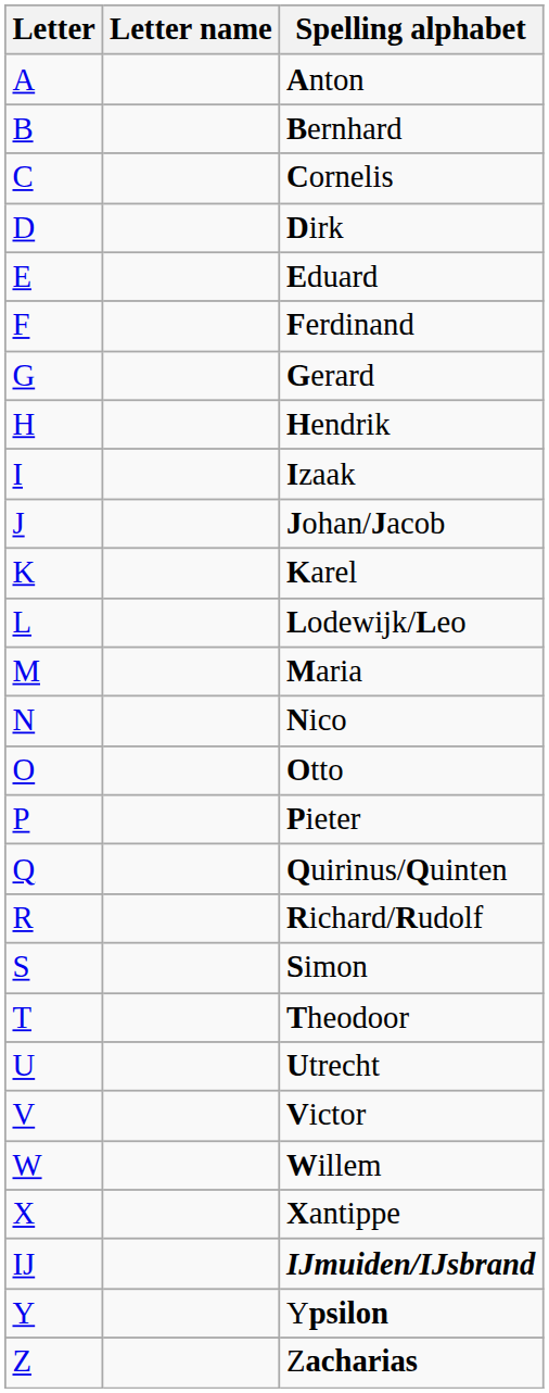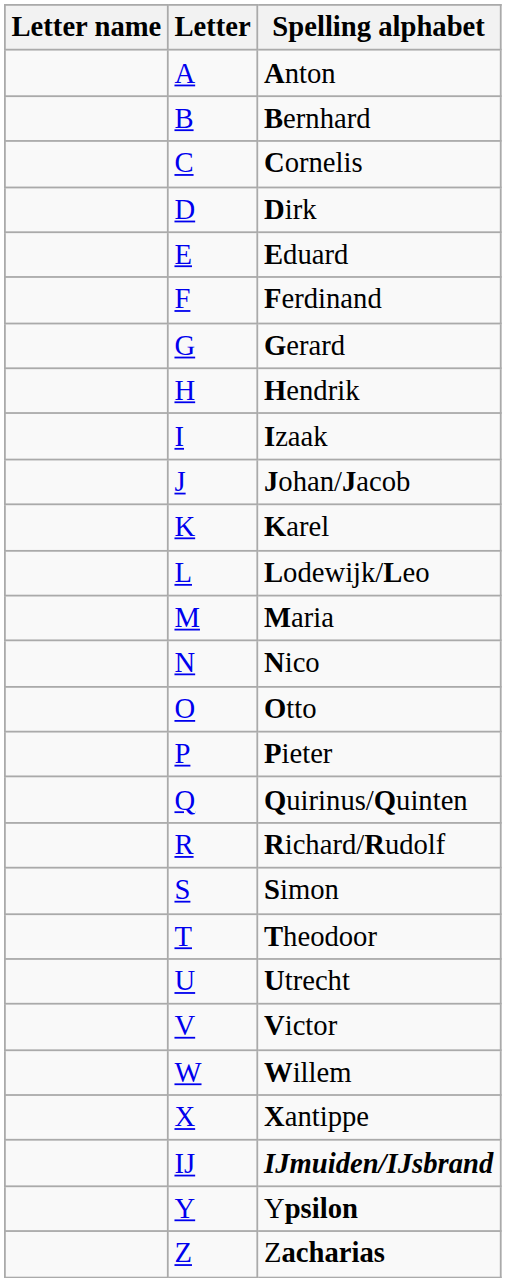 <table class="wikitable">
 <tr>
+<th>Letter name</th>
 <th>Letter</th>
-<th>Letter name</th>
 <th>Spelling alphabet</th>
 </tr>
 <tr>
+<td></td>
 <td><a href='#'>A</a></td>
-<td></td>
 <td><strong>A</strong>nton</td>
 </tr>
 <tr>
+<td></td>
 <td><a href='#'>B</a></td>
-<td></td>
 <td><strong>B</strong>ernhard</td>
 </tr>
 <tr>
+<td></td>
 <td><a href='#'>C</a></td>
-<td></td>
 <td><strong>C</strong>ornelis</td>
 </tr>
 <tr>
+<td></td>
 <td><a href='#'>D</a></td>
-<td></td>
 <td><strong>D</strong>irk</td>
 </tr>
 <tr>
+<td></td>
 <td><a href='#'>E</a></td>
-<td></td>
 <td><strong>E</strong>duard</td>
 </tr>
 <tr>
+<td></td>
 <td><a href='#'>F</a></td>
-<td></td>
 <td><strong>F</strong>erdinand</td>
 </tr>
 <tr>
+<td></td>
 <td><a href='#'>G</a></td>
-<td></td>
 <td><strong>G</strong>erard</td>
 </tr>
 <tr>
+<td></td>
 <td><a href='#'>H</a></td>
-<td></td>
 <td><strong>H</strong>endrik</td>
 </tr>
 <tr>
+<td></td>
 <td><a href='#'>I</a></td>
-<td></td>
 <td><strong>I</strong>zaak</td>
 </tr>
 <tr>
+<td></td>
 <td><a href='#'>J</a></td>
-<td></td>
 <td><strong>J</strong>ohan/<strong>J</strong>acob</td>
 </tr>
 <tr>
+<td></td>
 <td><a href='#'>K</a></td>
-<td></td>
 <td><strong>K</strong>arel</td>
 </tr>
 <tr>
+<td></td>
 <td><a href='#'>L</a></td>
-<td></td>
 <td><strong>L</strong>odewijk/<strong>L</strong>eo</td>
 </tr>
 <tr>
+<td></td>
 <td><a href='#'>M</a></td>
-<td></td>
 <td><strong>M</strong>aria</td>
 </tr>
 <tr>
+<td></td>
 <td><a href='#'>N</a></td>
-<td></td>
 <td><strong>N</strong>ico</td>
 </tr>
 <tr>
+<td></td>
 <td><a href='#'>O</a></td>
-<td></td>
 <td><strong>O</strong>tto</td>
 </tr>
 <tr>
+<td></td>
 <td><a href='#'>P</a></td>
-<td></td>
 <td><strong>P</strong>ieter</td>
 </tr>
 <tr>
+<td></td>
 <td><a href='#'>Q</a></td>
-<td></td>
 <td><strong>Q</strong>uirinus/<strong>Q</strong>uinten</td>
 </tr>
 <tr>
+<td></td>
 <td><a href='#'>R</a></td>
-<td></td>
 <td><strong>R</strong>ichard/<strong>R</strong>udolf</td>
 </tr>
 <tr>
+<td></td>
 <td><a href='#'>S</a></td>
-<td></td>
 <td><strong>S</strong>imon</td>
 </tr>
 <tr>
+<td></td>
 <td><a href='#'>T</a></td>
-<td></td>
 <td><strong>T</strong>heodoor</td>
 </tr>
 <tr>
+<td></td>
 <td><a href='#'>U</a></td>
-<td></td>
 <td><strong>U</strong>trecht</td>
 </tr>
 <tr>
+<td></td>
 <td><a href='#'>V</a></td>
-<td></td>
 <td><strong>V</strong>ictor</td>
 </tr>
 <tr>
+<td></td>
 <td><a href='#'>W</a></td>
-<td></td>
 <td><strong>W</strong>illem</td>
 </tr>
 <tr>
+<td></td>
 <td><a href='#'>X</a></td>
-<td></td>
 <td><strong>X</strong>antippe</td>
 </tr>
 <tr>
+<td></td>
 <td><a href='#'>IJ</a></td>
-<td></td>
 <td><strong><em>IJ<strong>muiden/</strong>IJ<strong>sbrand<em></td>
 </tr>
 <tr>
+<td></td>
 <td><a href='#'>Y</a></td>
-<td></td>
 <td></strong>Y<strong>psilon</td>
 </tr>
 <tr>
+<td></td>
 <td><a href='#'>Z</a></td>
-<td></td>
 <td></strong>Z<strong>acharias</td>
 </tr>
 </table>
